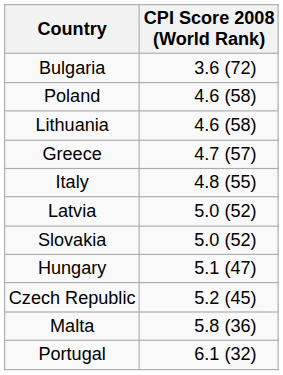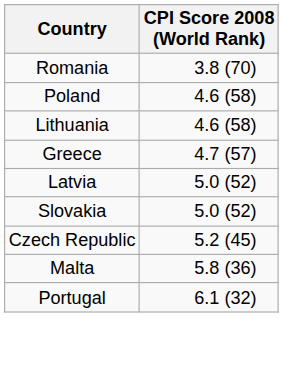 <table class="wikitable" style="text-align:center;float:left;margin:1em;">
 <tr>
 <th>Country</th>
 <th>CPI Score 2008<br>(World Rank)</th>
 </tr>
 <tr>
-<td>Bulgaria</td>
-<td style="padding-left: 2em">3.6 (72)</td>
+<td>Romania</td>
+<td style="padding-left: 2em">3.8 (70)</td>
 </tr>
 <tr>
 <td>Poland</td>
 <td style="padding-left: 2em">4.6 (58)</td>
 </tr>
 <tr>
 <td>Lithuania</td>
 <td style="padding-left: 2em">4.6 (58)</td>
 </tr>
 <tr>
 <td>Greece</td>
 <td style="padding-left: 2em">4.7 (57)</td>
 </tr>
 <tr>
-<td>Italy</td>
-<td style="padding-left: 2em">4.8 (55)</td>
-</tr>
-<tr>
 <td>Latvia</td>
 <td style="padding-left: 2em">5.0 (52)</td>
 </tr>
 <tr>
 <td>Slovakia</td>
 <td style="padding-left: 2em">5.0 (52)</td>
-</tr>
-<tr>
-<td>Hungary</td>
-<td style="padding-left: 2em">5.1 (47)</td>
 </tr>
 <tr>
 <td>Czech Republic</td>
 <td style="padding-left: 2em">5.2 (45)</td>
 </tr>
 <tr>
 <td>Malta</td>
 <td style="padding-left: 2em">5.8 (36)</td>
 </tr>
 <tr>
 <td>Portugal</td>
 <td style="padding-left: 2em">6.1 (32)</td>
 </tr>
 </table>
